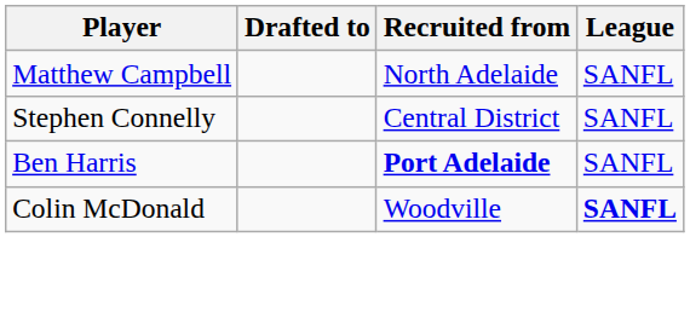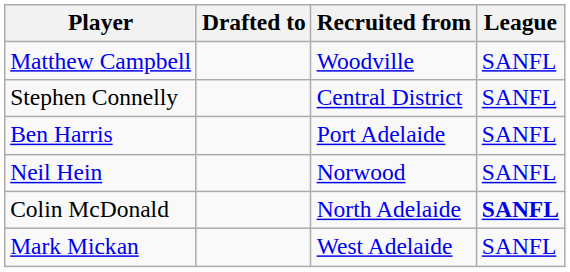 <table class="wikitable sortable">
 <tr>
 <th>Player</th>
 <th>Drafted to</th>
 <th>Recruited from</th>
 <th>League</th>
 </tr>
 <tr>
 <td><a href='#'>Matthew Campbell</a></td>
 <td></td>
-<td><a href='#'>North Adelaide</a></td>
+<td><a href='#'>Woodville</a></td>
 <td><a href='#'>SANFL</a></td>
 </tr>
 <tr>
 <td>Stephen Connelly</td>
 <td></td>
 <td><a href='#'>Central District</a></td>
 <td><a href='#'>SANFL</a></td>
 </tr>
 <tr>
 <td><a href='#'>Ben Harris</a></td>
 <td></td>
-<td><strong><a href='#'>Port Adelaide</a></strong></td>
+<td><a href='#'>Port Adelaide</a></td>
+<td><a href='#'>SANFL</a></td>
+</tr>
+<tr>
+<td><a href='#'>Neil Hein</a></td>
+<td></td>
+<td><a href='#'>Norwood</a></td>
 <td><a href='#'>SANFL</a></td>
 </tr>
 <tr>
 <td>Colin McDonald</td>
 <td></td>
-<td><a href='#'>Woodville</a></td>
+<td><a href='#'>North Adelaide</a></td>
 <td><strong><a href='#'>SANFL</a></strong></td>
 </tr>
+<tr>
+<td><a href='#'>Mark Mickan</a></td>
+<td></td>
+<td><a href='#'>West Adelaide</a></td>
+<td><a href='#'>SANFL</a></td>
+</tr>
 </table>
